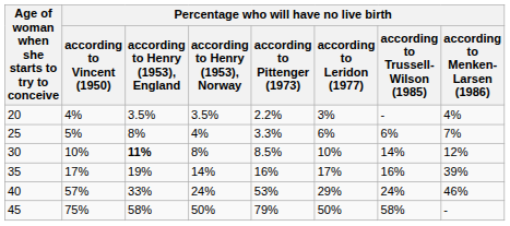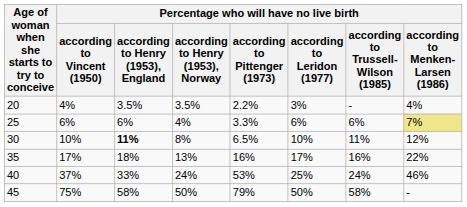 <table class="wikitable sortable">
 <tr>
 <th rowspan="2">Age of woman when she starts to try to conceive</th>
 <th colspan="7">Percentage who will have no live birth</th>
 </tr>
 <tr>
 <th>according to Vincent (1950)</th>
 <th>according to Henry (1953), England</th>
 <th>according to Henry (1953), Norway</th>
 <th>according to Pittenger (1973)</th>
 <th>according to Leridon (1977)</th>
 <th>according to Trussell-Wilson (1985)</th>
 <th>according to Menken-Larsen (1986)</th>
 </tr>
 <tr>
 <td>20</td>
 <td>4%</td>
 <td>3.5%</td>
 <td>3.5%</td>
 <td>2.2%</td>
 <td>3%</td>
 <td>-</td>
 <td>4%</td>
 </tr>
 <tr>
 <td>25</td>
-<td>5%</td>
-<td>8%</td>
+<td>6%</td>
+<td>6%</td>
 <td>4%</td>
 <td>3.3%</td>
 <td>6%</td>
 <td>6%</td>
-<td>7%</td>
+<td style="background: khaki;">7%</td>
 </tr>
 <tr>
 <td>30</td>
 <td>10%</td>
 <td><strong>11%</strong></td>
 <td>8%</td>
-<td>8.5%</td>
+<td>6.5%</td>
 <td>10%</td>
-<td>14%</td>
+<td>11%</td>
 <td>12%</td>
 </tr>
 <tr>
 <td>35</td>
 <td>17%</td>
-<td>19%</td>
-<td>14%</td>
+<td>18%</td>
+<td>13%</td>
 <td>16%</td>
 <td>17%</td>
 <td>16%</td>
-<td>39%</td>
+<td>22%</td>
 </tr>
 <tr>
 <td>40</td>
-<td>57%</td>
+<td>37%</td>
 <td>33%</td>
 <td>24%</td>
 <td>53%</td>
-<td>29%</td>
+<td>25%</td>
 <td>24%</td>
 <td>46%</td>
 </tr>
 <tr>
 <td>45</td>
 <td>75%</td>
 <td>58%</td>
 <td>50%</td>
 <td>79%</td>
 <td>50%</td>
 <td>58%</td>
 <td>-</td>
 </tr>
 </table>
